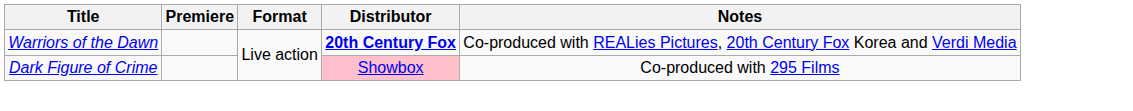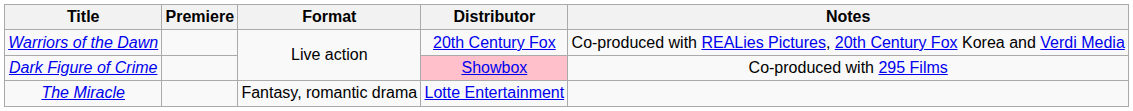 <table class="wikitable sortable" style="text-align:center; margin=auto; ">
 <tr>
 <th>Title</th>
 <th>Premiere</th>
 <th scope="col" class="unsortable">Format</th>
 <th scope="col" class="unsortable">Distributor</th>
 <th scope="col" class="unsortable">Notes</th>
 </tr>
 <tr>
 <td><em><a href='#'>Warriors of the Dawn</a></em></td>
 <td></td>
 <td rowspan="2">Live action</td>
-<td><strong><a href='#'>20th Century Fox</a></strong></td>
+<td><a href='#'>20th Century Fox</a></td>
 <td>Co-produced with <a href='#'>REALies Pictures</a>, <a href='#'>20th Century Fox</a> Korea and <a href='#'>Verdi Media</a></td>
 </tr>
 <tr>
 <td><em><a href='#'>Dark Figure of Crime</a></em></td>
 <td></td>
 <td style="background: pink;"><a href='#'>Showbox</a></td>
 <td>Co-produced with <a href='#'>295 Films</a></td>
 </tr>
+<tr>
+<td><em><a href='#'>The Miracle</a></em></td>
+<td></td>
+<td>Fantasy, romantic drama</td>
+<td><a href='#'>Lotte Entertainment</a></td>
+<td></td>
+</tr>
 </table>
